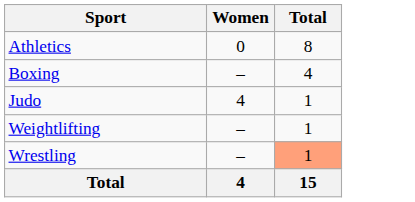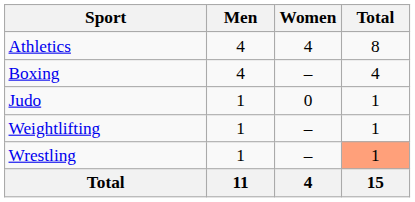 <table class="wikitable sortable" style="text-align:center;">
 <tr>
 <th width=180>Sport</th>
+<th width=55>Men</th>
 <th width=55>Women</th>
 <th width=55>Total</th>
 </tr>
 <tr>
 <td align=left><a href='#'>Athletics</a></td>
-<td>0</td>
+<td>4</td>
+<td>4</td>
 <td>8</td>
 </tr>
 <tr>
 <td align=left><a href='#'>Boxing</a></td>
+<td>4</td>
 <td>–</td>
 <td>4</td>
 </tr>
 <tr>
 <td align=left><a href='#'>Judo</a></td>
-<td>4</td>
+<td>1</td>
+<td>0</td>
 <td>1</td>
 </tr>
 <tr>
 <td align=left><a href='#'>Weightlifting</a></td>
+<td>1</td>
 <td>–</td>
 <td>1</td>
 </tr>
 <tr>
 <td align=left><a href='#'>Wrestling</a></td>
+<td>1</td>
 <td>–</td>
 <td style="background: lightsalmon;">1</td>
 </tr>
 <tr>
 <th>Total</th>
+<th>11</th>
 <th>4</th>
 <th>15</th>
 </tr>
 </table>
